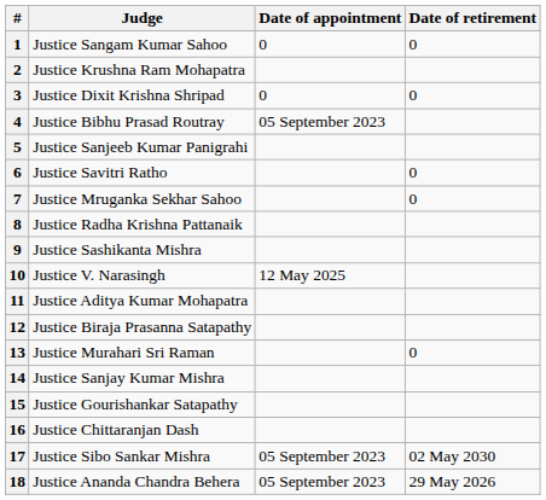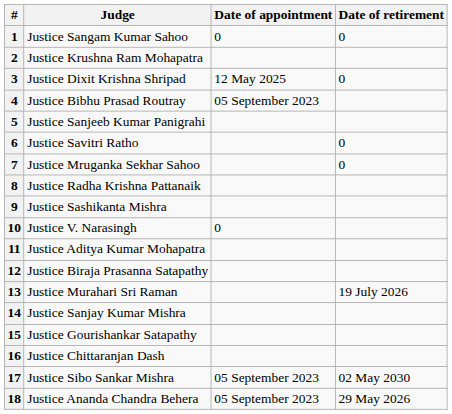 <table class="wikitable sortable">
 <tr>
 <th>#</th>
 <th>Judge</th>
 <th>Date of appointment</th>
 <th>Date of retirement</th>
 </tr>
 <tr>
 <th>1</th>
 <td>Justice Sangam Kumar Sahoo</td>
 <td>0</td>
 <td>0</td>
 </tr>
 <tr>
 <th>2</th>
 <td>Justice Krushna Ram Mohapatra</td>
 <td></td>
 <td></td>
 </tr>
 <tr>
 <th>3</th>
 <td>Justice Dixit Krishna Shripad</td>
-<td>0</td>
+<td>12 May 2025</td>
 <td>0</td>
 </tr>
 <tr>
 <th>4</th>
 <td>Justice Bibhu Prasad Routray</td>
 <td>05 September 2023</td>
 <td></td>
 </tr>
 <tr>
 <th>5</th>
 <td>Justice Sanjeeb Kumar Panigrahi</td>
 <td></td>
 <td></td>
 </tr>
 <tr>
 <th>6</th>
 <td>Justice Savitri Ratho</td>
 <td></td>
 <td>0</td>
 </tr>
 <tr>
 <th>7</th>
 <td>Justice Mruganka Sekhar Sahoo</td>
 <td></td>
 <td>0</td>
 </tr>
 <tr>
 <th>8</th>
 <td>Justice Radha Krishna Pattanaik</td>
 <td></td>
 <td></td>
 </tr>
 <tr>
 <th>9</th>
 <td>Justice Sashikanta Mishra</td>
 <td></td>
 <td></td>
 </tr>
 <tr>
 <th>10</th>
 <td>Justice V. Narasingh</td>
-<td>12 May 2025</td>
+<td>0</td>
 <td></td>
 </tr>
 <tr>
 <th>11</th>
 <td>Justice Aditya Kumar Mohapatra</td>
 <td></td>
 <td></td>
 </tr>
 <tr>
 <th>12</th>
 <td>Justice Biraja Prasanna Satapathy</td>
 <td></td>
 <td></td>
 </tr>
 <tr>
 <th>13</th>
 <td>Justice Murahari Sri Raman</td>
 <td></td>
-<td>0</td>
+<td>19 July 2026</td>
 </tr>
 <tr>
 <th>14</th>
 <td>Justice Sanjay Kumar Mishra</td>
 <td></td>
 <td></td>
 </tr>
 <tr>
 <th>15</th>
 <td>Justice Gourishankar Satapathy</td>
 <td></td>
 <td></td>
 </tr>
 <tr>
 <th>16</th>
 <td>Justice Chittaranjan Dash</td>
 <td></td>
 <td></td>
 </tr>
 <tr>
 <th>17</th>
 <td>Justice Sibo Sankar Mishra</td>
 <td>05 September 2023</td>
 <td>02 May 2030</td>
 </tr>
 <tr>
 <th>18</th>
 <td>Justice Ananda Chandra Behera</td>
 <td>05 September 2023</td>
 <td>29 May 2026</td>
 </tr>
 </table>
